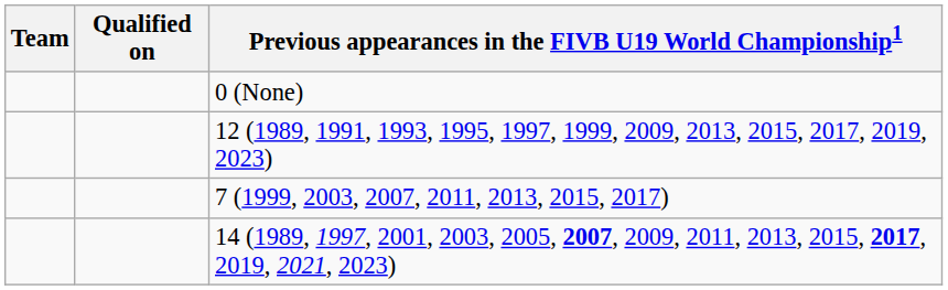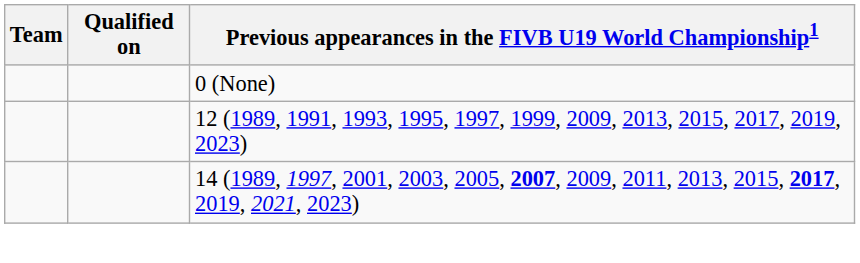 <table class="wikitable sortable">
 <tr>
 <th>Team</th>
 <th>Qualified on</th>
 <th data-sort-type="number">Previous appearances in the <a href='#'>FIVB U19 World Championship</a><sup><strong><a href='#'>1</a></strong></sup></th>
 </tr>
 <tr>
 <td></td>
 <td></td>
 <td>0 (None)</td>
 </tr>
 <tr>
 <td></td>
 <td></td>
 <td>12 (<a href='#'>1989</a>, <a href='#'>1991</a>, <a href='#'>1993</a>, <a href='#'>1995</a>, <a href='#'>1997</a>, <a href='#'>1999</a>, <a href='#'>2009</a>, <a href='#'>2013</a>, <a href='#'>2015</a>, <a href='#'>2017</a>, <a href='#'>2019</a>, <a href='#'>2023</a>)</td>
 </tr>
 <tr>
 <td></td>
 <td></td>
-<td>7 (<a href='#'>1999</a>, <a href='#'>2003</a>, <a href='#'>2007</a>, <a href='#'>2011</a>, <a href='#'>2013</a>, <a href='#'>2015</a>, <a href='#'>2017</a>)</td>
-</tr>
-<tr>
-<td></td>
-<td></td>
 <td>14 (<a href='#'>1989</a>, <em><a href='#'>1997</a></em>, <a href='#'>2001</a>, <a href='#'>2003</a>, <a href='#'>2005</a>, <strong><a href='#'>2007</a></strong>, <a href='#'>2009</a>, <a href='#'>2011</a>, <a href='#'>2013</a>, <a href='#'>2015</a>, <strong><a href='#'>2017</a></strong>, <a href='#'>2019</a>, <em><a href='#'>2021</a></em>, <a href='#'>2023</a>)</td>
 </tr>
 </table>
